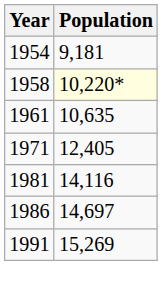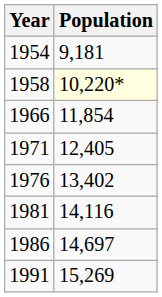 <table class="wikitable">
 <tr>
 <th>Year</th>
 <th>Population</th>
 </tr>
 <tr>
 <td>1954</td>
 <td>9,181</td>
 </tr>
 <tr>
 <td>1958</td>
 <td style="background: lightyellow;">10,220*</td>
 </tr>
 <tr>
-<td>1961</td>
-<td>10,635</td>
+<td>1966</td>
+<td>11,854</td>
 </tr>
 <tr>
 <td>1971</td>
 <td>12,405</td>
+</tr>
+<tr>
+<td>1976</td>
+<td>13,402</td>
 </tr>
 <tr>
 <td>1981</td>
 <td>14,116</td>
 </tr>
 <tr>
 <td>1986</td>
 <td>14,697</td>
 </tr>
 <tr>
 <td>1991</td>
 <td>15,269</td>
 </tr>
 </table>
